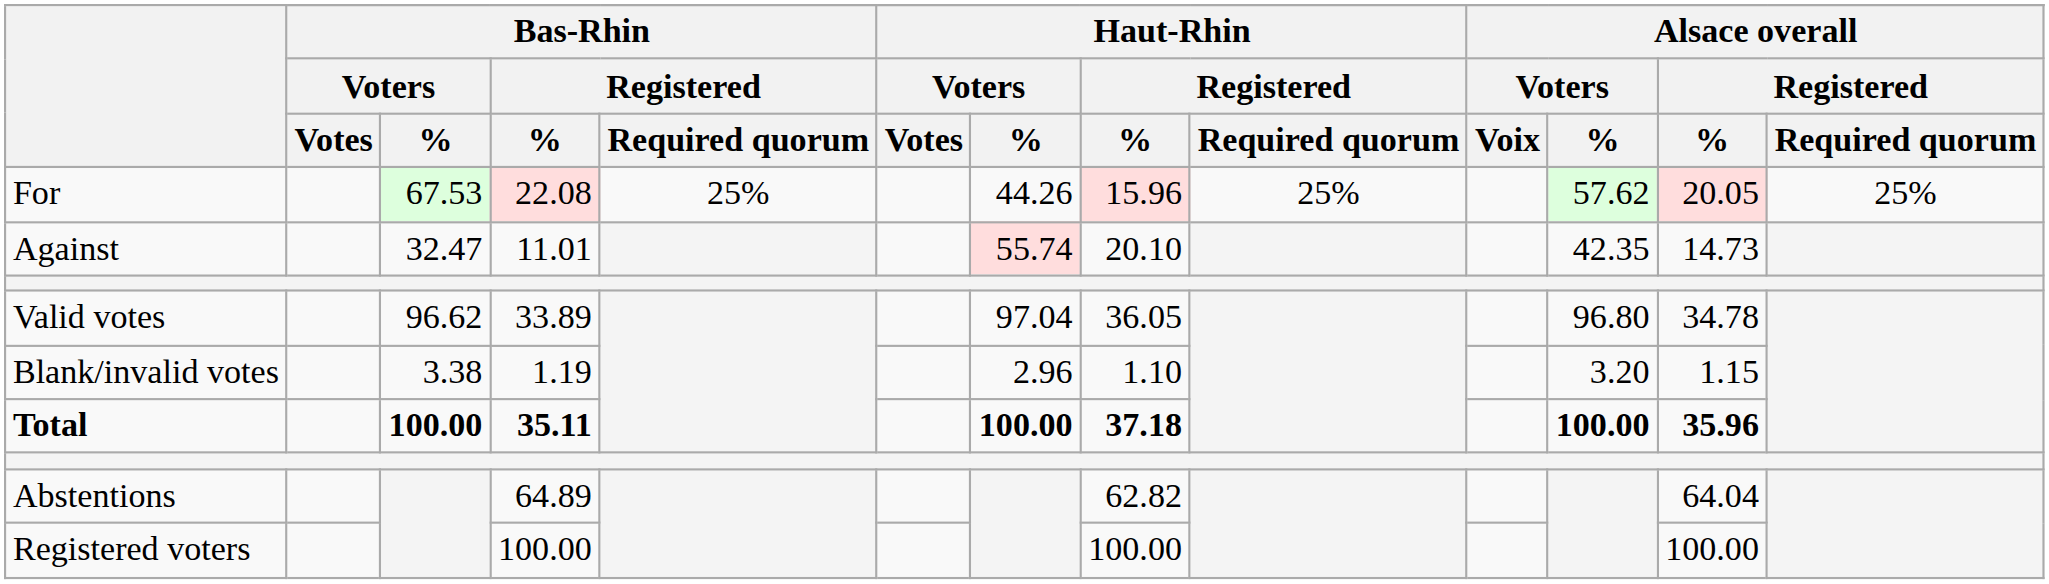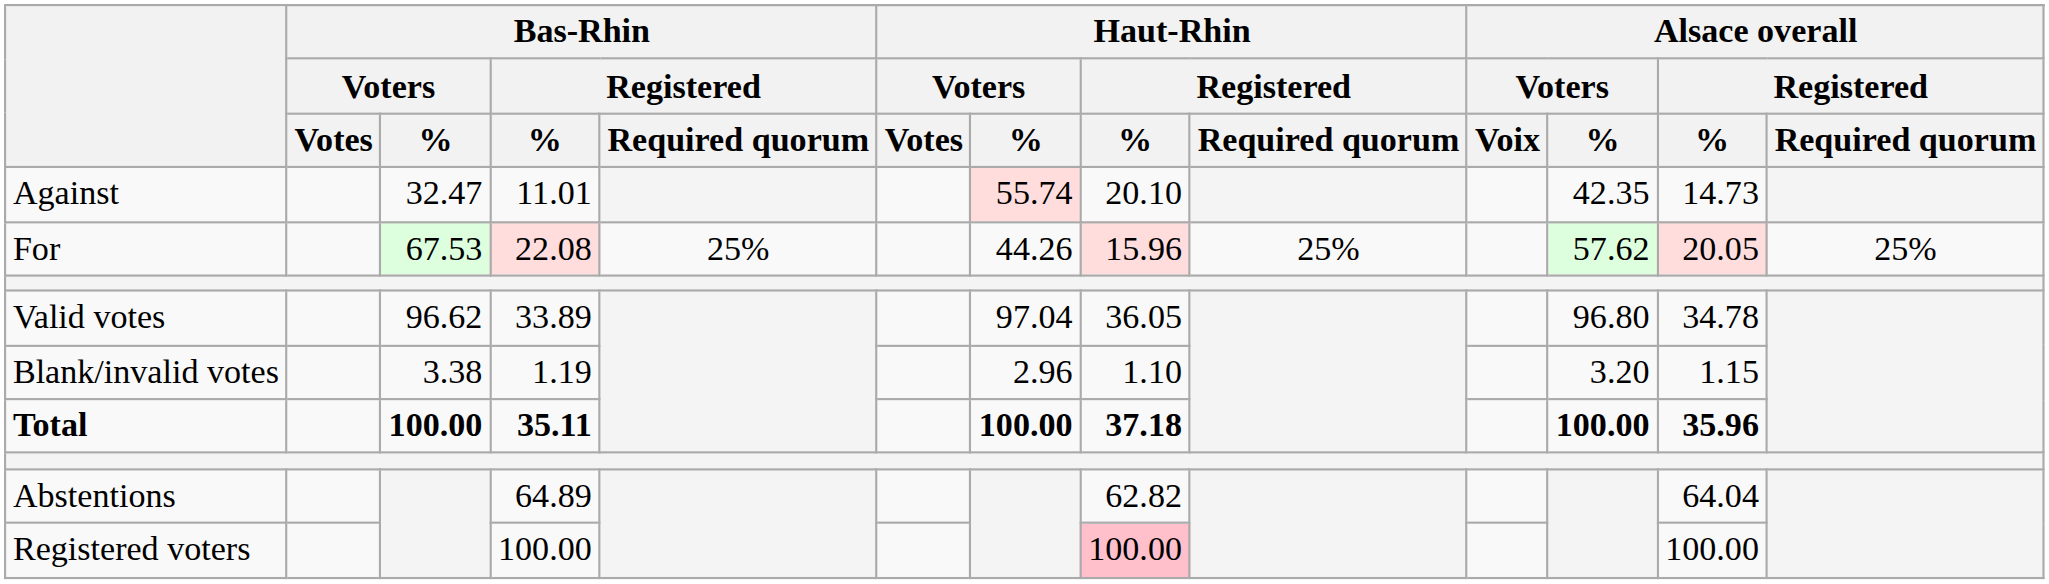 <table class="wikitable centre" style="text-align:right">
 <tr>
 <th rowspan="4" scope="col"></th>
 </tr>
 <tr>
 <th colspan="4">Bas-Rhin</th>
 <th colspan="4">Haut-Rhin</th>
 <th colspan="4">Alsace overall</th>
 </tr>
 <tr>
 <th colspan="2">Voters</th>
 <th colspan="2">Registered</th>
 <th colspan="2">Voters</th>
 <th colspan="2">Registered</th>
 <th colspan="2">Voters</th>
 <th colspan="2">Registered</th>
 </tr>
 <tr>
 <th scope="col">Votes</th>
 <th scope="col">%</th>
 <th scope="col">%</th>
 <th scope="col">Required quorum</th>
 <th scope="col">Votes</th>
 <th scope="col">%</th>
 <th scope="col">%</th>
 <th scope="col">Required quorum</th>
 <th scope="col">Voix</th>
 <th scope="col">%</th>
 <th scope="col">%</th>
 <th scope="col">Required quorum</th>
 </tr>
 <tr>
+<td align="left">Against</td>
+<td></td>
+<td>32.47</td>
+<td>11.01</td>
+<td bgcolor="#F4F4F4"></td>
+<td></td>
+<td bgcolor="#FFDDDD">55.74</td>
+<td>20.10</td>
+<td bgcolor="#F4F4F4"></td>
+<td></td>
+<td>42.35</td>
+<td>14.73</td>
+<td bgcolor="#F4F4F4"></td>
+</tr>
+<tr>
 <td align="left">For</td>
 <td></td>
 <td bgcolor="#DDFFDD">67.53</td>
 <td bgcolor="#FFDDDD">22.08</td>
 <td align="center">25%</td>
 <td></td>
 <td>44.26</td>
 <td bgcolor="#FFDDDD">15.96</td>
 <td align="center">25%</td>
 <td></td>
 <td bgcolor="#DDFFDD">57.62</td>
 <td bgcolor="#FFDDDD">20.05</td>
 <td align="center">25%</td>
-</tr>
-<tr>
-<td align="left">Against</td>
-<td></td>
-<td>32.47</td>
-<td>11.01</td>
-<td bgcolor="#F4F4F4"></td>
-<td></td>
-<td bgcolor="#FFDDDD">55.74</td>
-<td>20.10</td>
-<td bgcolor="#F4F4F4"></td>
-<td></td>
-<td>42.35</td>
-<td>14.73</td>
-<td bgcolor="#F4F4F4"></td>
 </tr>
 <tr>
 <td colspan="13" bgcolor="#F4F4F4"></td>
 </tr>
 <tr>
 <td align="left">Valid votes</td>
 <td></td>
 <td>96.62</td>
 <td>33.89</td>
 <td rowspan="3" bgcolor="#F4F4F4"></td>
 <td></td>
 <td>97.04</td>
 <td>36.05</td>
 <td rowspan="3" bgcolor="#F4F4F4"></td>
 <td></td>
 <td>96.80</td>
 <td>34.78</td>
 <td rowspan="3" bgcolor="#F4F4F4"></td>
 </tr>
 <tr>
 <td align="left">Blank/invalid votes</td>
 <td></td>
 <td>3.38</td>
 <td>1.19</td>
 <td></td>
 <td>2.96</td>
 <td>1.10</td>
 <td></td>
 <td>3.20</td>
 <td>1.15</td>
 </tr>
 <tr style="font-weight:bold">
 <td align="left">Total</td>
 <td></td>
 <td>100.00</td>
 <td>35.11</td>
 <td></td>
 <td>100.00</td>
 <td>37.18</td>
 <td></td>
 <td>100.00</td>
 <td>35.96</td>
 </tr>
 <tr>
 <td colspan="13" bgcolor="#F4F4F4"></td>
 </tr>
 <tr>
 <td align="left">Abstentions</td>
 <td></td>
 <td rowspan="2" bgcolor="#F4F4F4"></td>
 <td>64.89</td>
 <td rowspan="2" bgcolor="#F4F4F4"></td>
 <td></td>
 <td rowspan="2" bgcolor="#F4F4F4"></td>
 <td>62.82</td>
 <td rowspan="2" bgcolor="#F4F4F4"></td>
 <td></td>
 <td rowspan="2" bgcolor="#F4F4F4"></td>
 <td>64.04</td>
 <td rowspan="2" bgcolor="#F4F4F4"></td>
 </tr>
 <tr>
 <td align="left">Registered voters</td>
 <td></td>
 <td>100.00</td>
 <td></td>
-<td>100.00</td>
+<td style="background: pink;">100.00</td>
 <td></td>
 <td>100.00</td>
 </tr>
 </table>
